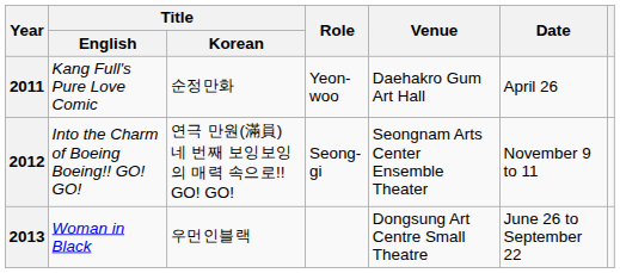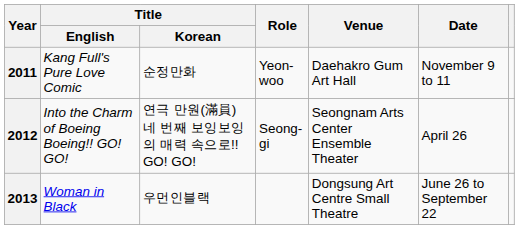 <table class="wikitable plainrowheaders sortable" style="text-align:left; font-size:100%">
 <tr>
 <th rowspan="2" scope="col">Year</th>
 <th colspan="2" scope="col">Title</th>
 <th rowspan="2" scope="col">Role</th>
 <th rowspan="2" scope="col" class="unsortable">Venue</th>
 <th rowspan="2" scope="col">Date</th>
 <th rowspan="2" scope="col" class="unsortable"></th>
 </tr>
 <tr>
 <th>English</th>
 <th>Korean</th>
 </tr>
 <tr>
 <th scope="row">2011</th>
 <td><em>Kang Full's Pure Love Comic</em></td>
 <td>순정만화</td>
 <td>Yeon-woo</td>
 <td>Daehakro Gum Art Hall</td>
-<td>April 26</td>
+<td>November 9 to 11</td>
 <td></td>
 </tr>
 <tr>
 <th scope="row">2012</th>
 <td><em>Into the Charm of Boeing Boeing!! GO! GO!</em></td>
 <td>연극 만원(滿員) 네 번째 보잉보잉의 매력 속으로!! GO! GO!</td>
 <td>Seong-gi</td>
 <td>Seongnam Arts Center Ensemble Theater</td>
-<td>November 9 to 11</td>
+<td>April 26</td>
 <td></td>
 </tr>
 <tr>
 <th scope="row">2013</th>
 <td><em><a href='#'>Woman in Black</a></em></td>
 <td>우먼인블랙</td>
 <td></td>
 <td>Dongsung Art Centre Small Theatre</td>
 <td>June 26 to September 22</td>
 <td></td>
 </tr>
 </table>
